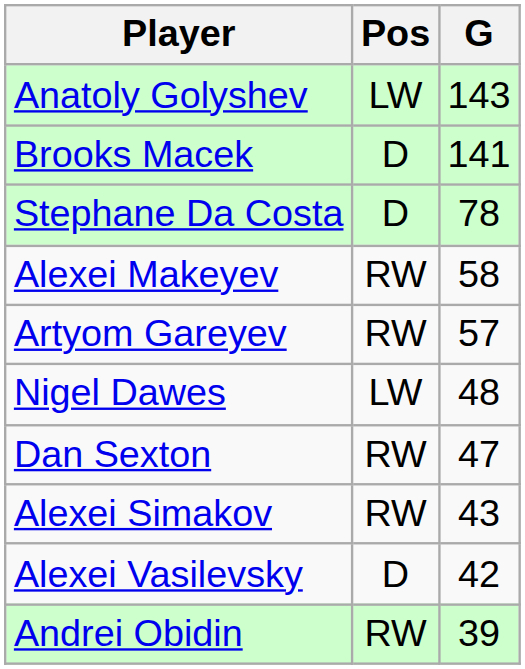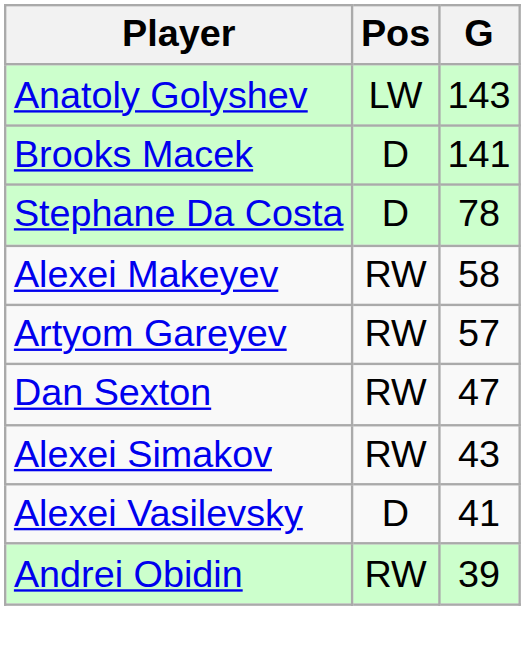 <table class="wikitable">
 <tr>
 <th>Player</th>
 <th>Pos</th>
 <th>G</th>
 </tr>
 <tr style="text-align:center;" bgcolor="#cfc">
 <td style="text-align:left;"> <a href='#'>Anatoly Golyshev</a></td>
 <td>LW</td>
 <td>143</td>
 </tr>
 <tr style="text-align:center;" bgcolor="#cfc">
 <td style="text-align:left;"> <a href='#'>Brooks Macek</a></td>
 <td>D</td>
 <td>141</td>
 </tr>
 <tr style="text-align:center;" bgcolor="#cfc">
 <td style="text-align:left;"> <a href='#'>Stephane Da Costa</a></td>
 <td>D</td>
 <td>78</td>
 </tr>
 <tr style="text-align:center;">
 <td style="text-align:left;"> <a href='#'>Alexei Makeyev</a></td>
 <td>RW</td>
 <td>58</td>
 </tr>
 <tr style="text-align:center;">
 <td style="text-align:left;"> <a href='#'>Artyom Gareyev</a></td>
 <td>RW</td>
 <td>57</td>
 </tr>
 <tr style="text-align:center;">
-<td style="text-align:left;"> <a href='#'>Nigel Dawes</a></td>
-<td>LW</td>
-<td>48</td>
-</tr>
-<tr style="text-align:center;">
 <td style="text-align:left;"> <a href='#'>Dan Sexton</a></td>
 <td>RW</td>
 <td>47</td>
 </tr>
 <tr style="text-align:center;">
 <td style="text-align:left;"> <a href='#'>Alexei Simakov</a></td>
 <td>RW</td>
 <td>43</td>
 </tr>
 <tr style="text-align:center;">
 <td style="text-align:left;"> <a href='#'>Alexei Vasilevsky</a></td>
 <td>D</td>
-<td>42</td>
+<td>41</td>
 </tr>
 <tr style="text-align:center;" bgcolor="#cfc">
 <td style="text-align:left;"> <a href='#'>Andrei Obidin</a></td>
 <td>RW</td>
 <td>39</td>
 </tr>
 </table>
